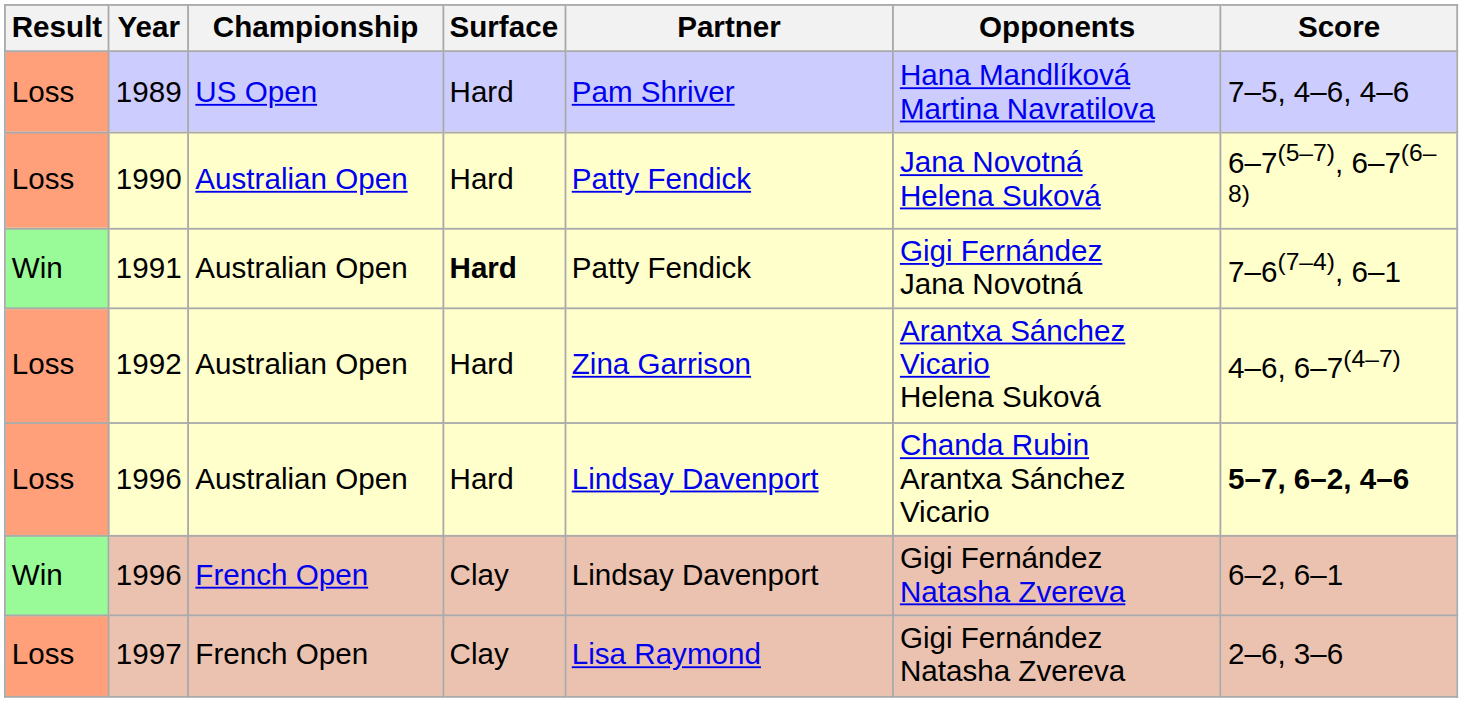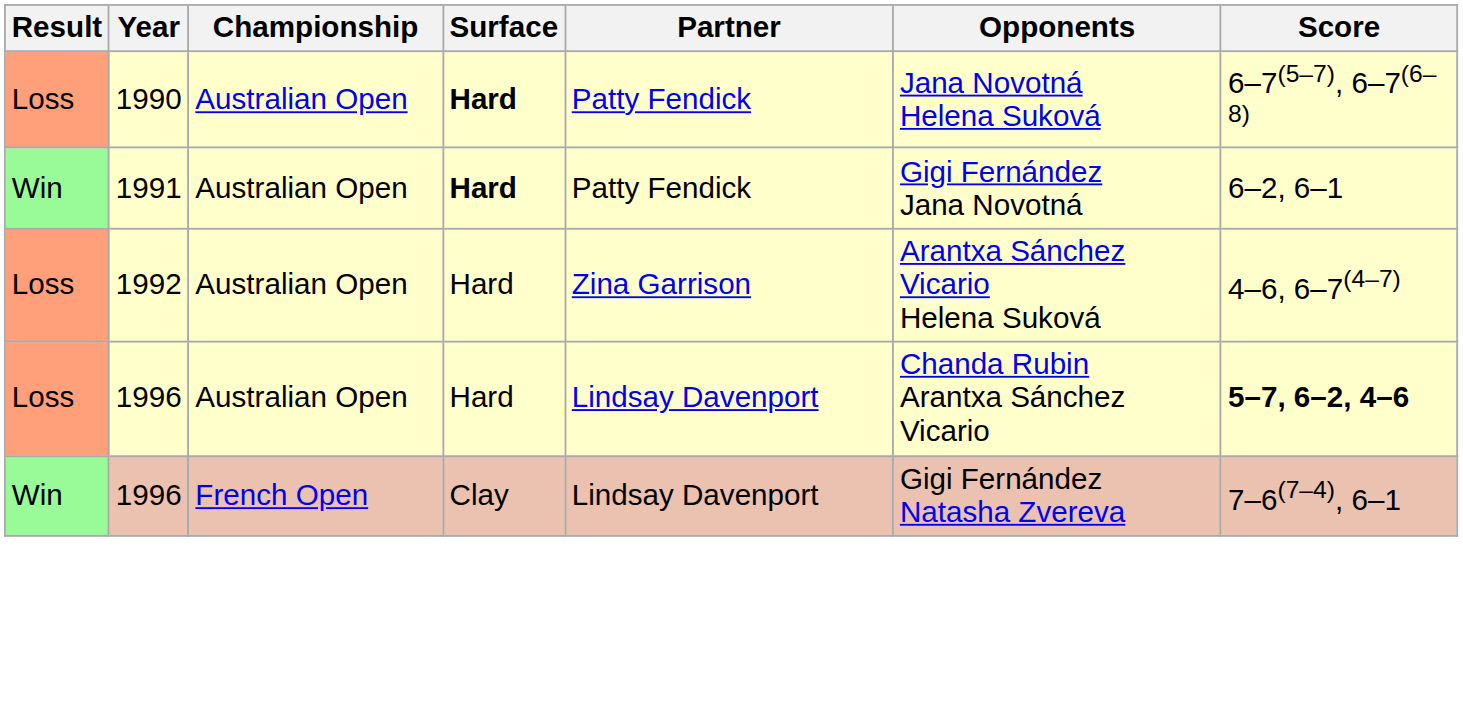 <table class="sortable wikitable">
 <tr>
 <th style="width:40px">Result</th>
 <th style="width:30px">Year</th>
 <th style="width:130px">Championship</th>
 <th style="width:50px">Surface</th>
 <th style="width:170px">Partner</th>
 <th style="width:170px">Opponents</th>
 <th style="width:120px"  class="unsortable">Score</th>
 </tr>
-<tr style="background:#ccccff;">
-<td style="background:#ffa07a;">Loss</td>
-<td>1989</td>
-<td><a href='#'>US Open</a></td>
-<td>Hard</td>
-<td> <a href='#'>Pam Shriver</a></td>
-<td> <a href='#'>Hana Mandlíková</a> <br>  <a href='#'>Martina Navratilova</a></td>
-<td>7–5, 4–6, 4–6</td>
-</tr>
 <tr style="background:#ffffcc;">
 <td style="background:#ffa07a;">Loss</td>
 <td>1990</td>
 <td><a href='#'>Australian Open</a></td>
-<td>Hard</td>
+<td><strong>Hard</strong></td>
 <td> <a href='#'>Patty Fendick</a></td>
 <td> <a href='#'>Jana Novotná</a> <br>  <a href='#'>Helena Suková</a></td>
 <td>6–7<sup>(5–7)</sup>, 6–7<sup>(6–8)</sup></td>
 </tr>
 <tr style="background:#ffffcc;">
 <td style="background:#98fb98;">Win</td>
 <td>1991</td>
 <td>Australian Open</td>
 <td><strong>Hard</strong></td>
 <td> Patty Fendick</td>
 <td> <a href='#'>Gigi Fernández</a> <br>  Jana Novotná</td>
-<td>7–6<sup>(7–4)</sup>, 6–1</td>
+<td>6–2, 6–1</td>
 </tr>
 <tr style="background:#ffffcc;">
 <td style="background:#ffa07a;">Loss</td>
 <td>1992</td>
 <td>Australian Open</td>
 <td>Hard</td>
 <td> <a href='#'>Zina Garrison</a></td>
 <td> <a href='#'>Arantxa Sánchez Vicario</a> <br>  Helena Suková</td>
 <td>4–6, 6–7<sup>(4–7)</sup></td>
 </tr>
 <tr style="background:#ffffcc;">
 <td style="background:#ffa07a;">Loss</td>
 <td>1996</td>
 <td>Australian Open</td>
 <td>Hard</td>
 <td> <a href='#'>Lindsay Davenport</a></td>
 <td> <a href='#'>Chanda Rubin</a> <br>  Arantxa Sánchez Vicario</td>
 <td><strong>5–7, 6–2, 4–6</strong></td>
 </tr>
 <tr style="background:#ebc2af;">
 <td style="background:#98fb98;">Win</td>
 <td>1996</td>
 <td><a href='#'>French Open</a></td>
 <td>Clay</td>
 <td> Lindsay Davenport</td>
 <td> Gigi Fernández <br>  <a href='#'>Natasha Zvereva</a></td>
-<td>6–2, 6–1</td>
-</tr>
-<tr style="background:#ebc2af;">
-<td style="background:#ffa07a;">Loss</td>
-<td>1997</td>
-<td>French Open</td>
-<td>Clay</td>
-<td> <a href='#'>Lisa Raymond</a></td>
-<td> Gigi Fernández <br>  Natasha Zvereva</td>
-<td>2–6, 3–6</td>
+<td>7–6<sup>(7–4)</sup>, 6–1</td>
 </tr>
 </table>
